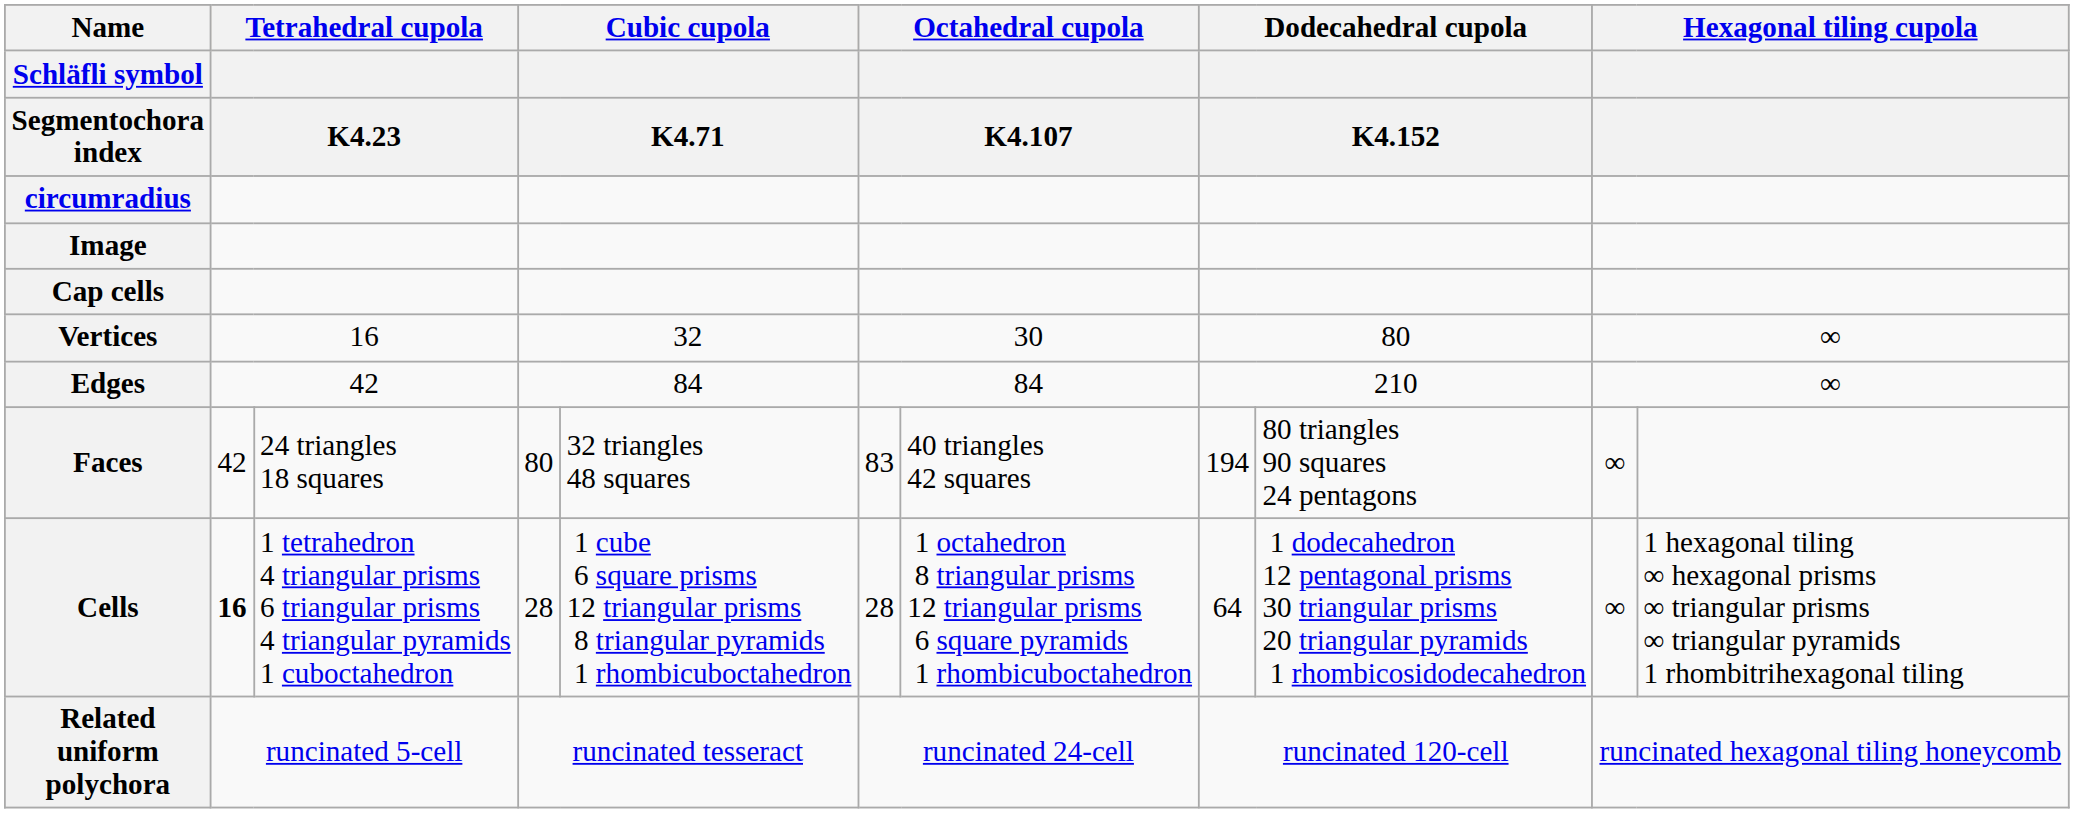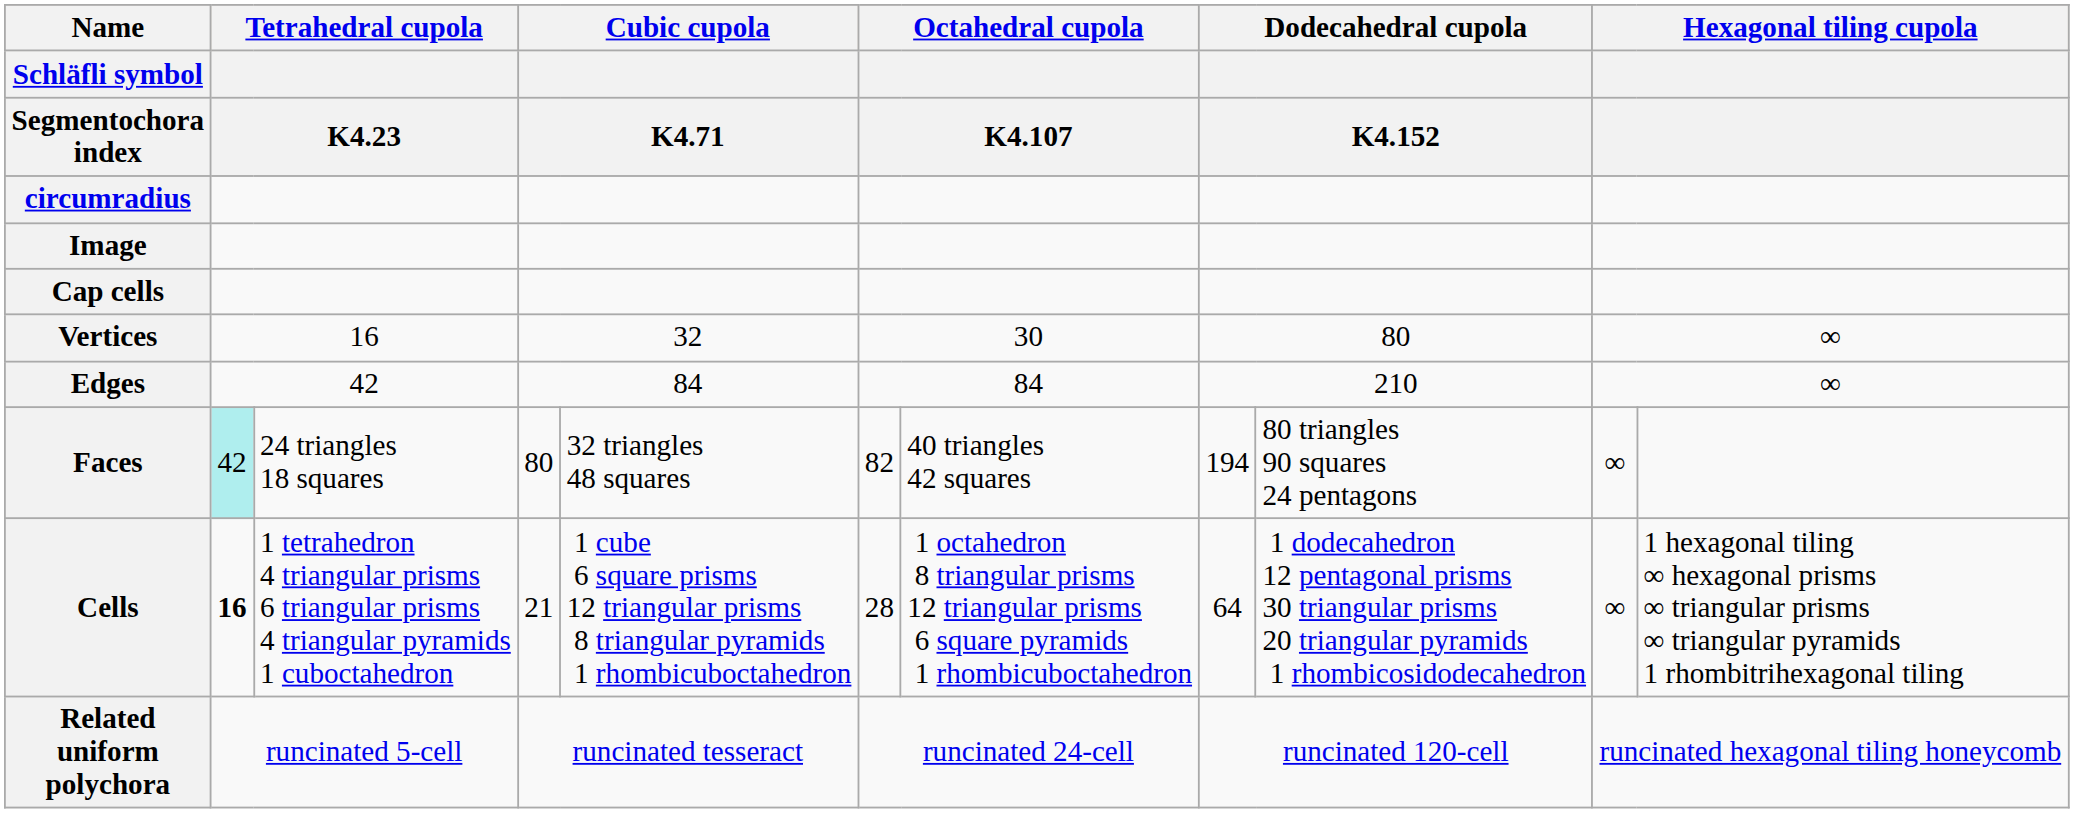 <table class="wikitable">
 <tr style="background-color: #e7dcc3;">
 <th>Name</th>
 <th colspan="2"><a href='#'>Tetrahedral cupola</a></th>
 <th colspan="2"><a href='#'>Cubic cupola</a></th>
 <th colspan="2"><a href='#'>Octahedral cupola</a></th>
 <th colspan="2">Dodecahedral cupola</th>
 <th colspan="2"><a href='#'>Hexagonal tiling cupola</a><br></th>
 </tr>
 <tr align=center>
 <th><a href='#'>Schläfli symbol</a></th>
 <th colspan=2></th>
 <th colspan=2></th>
 <th colspan=2></th>
 <th colspan=2></th>
 <th colspan=2></th>
 </tr>
 <tr align=center>
 <th>Segmentochora<br>index</th>
 <th colspan="2">K4.23</th>
 <th colspan="2">K4.71</th>
 <th colspan="2">K4.107</th>
 <th colspan="2">K4.152</th>
 <th colspan="2"></th>
 </tr>
 <tr align=center>
 <th><a href='#'>circumradius</a></th>
 <td colspan="2"></td>
 <td colspan="2"></td>
 <td colspan="2"></td>
 <td colspan="2"></td>
 <td colspan="2"></td>
 </tr>
 <tr align=center>
 <th>Image</th>
 <td colspan="2"></td>
 <td colspan="2"></td>
 <td colspan="2"></td>
 <td colspan="2"></td>
 <td colspan="2"></td>
 </tr>
 <tr align=center>
 <th>Cap cells</th>
 <td colspan="2"></td>
 <td colspan="2"></td>
 <td colspan="2"></td>
 <td colspan="2"></td>
 <td colspan="2"><br></td>
 </tr>
 <tr align=center>
 <th>Vertices</th>
 <td colspan="2">16</td>
 <td colspan="2">32</td>
 <td colspan="2">30</td>
 <td colspan="2">80</td>
 <td colspan="2">∞<br></td>
 </tr>
 <tr align=center>
 <th>Edges</th>
 <td colspan="2">42</td>
 <td colspan="2">84</td>
 <td colspan="2">84</td>
 <td colspan="2">210</td>
 <td colspan="2">∞<br></td>
 </tr>
 <tr>
 <th>Faces</th>
-<td align=center>42</td>
+<td align=center style="background: paleturquoise;">42</td>
 <td>24 triangles<br>18 squares</td>
 <td align=center>80</td>
 <td>32 triangles<br>48 squares</td>
-<td align=center>83</td>
+<td align=center>82</td>
 <td>40 triangles<br>42 squares</td>
 <td align=center>194</td>
 <td>80 triangles<br>90 squares<br>24 pentagons</td>
 <td align=center>∞</td>
 <td><br></td>
 </tr>
 <tr>
 <th>Cells</th>
 <td align=center><strong>16</strong></td>
 <td>1 <a href='#'>tetrahedron</a><br>4 <a href='#'>triangular prisms</a><br>6 <a href='#'>triangular prisms</a><br>4 <a href='#'>triangular pyramids</a><br>1 <a href='#'>cuboctahedron</a></td>
-<td align=center>28</td>
+<td align=center>21</td>
 <td> 1 <a href='#'>cube</a><br> 6 <a href='#'>square prisms</a><br>12 <a href='#'>triangular prisms</a><br> 8 <a href='#'>triangular pyramids</a><br> 1 <a href='#'>rhombicuboctahedron</a></td>
 <td align=center>28</td>
 <td> 1 <a href='#'>octahedron</a><br> 8 <a href='#'>triangular prisms</a><br>12 <a href='#'>triangular prisms</a><br> 6 <a href='#'>square pyramids</a><br> 1 <a href='#'>rhombicuboctahedron</a></td>
 <td align=center>64</td>
 <td> 1 <a href='#'>dodecahedron</a><br>12 <a href='#'>pentagonal prisms</a><br>30 <a href='#'>triangular prisms</a><br>20 <a href='#'>triangular pyramids</a><br> 1 <a href='#'>rhombicosidodecahedron</a></td>
 <td align=center>∞</td>
 <td>1 hexagonal tiling<br>∞ hexagonal prisms<br>∞ triangular prisms<br>∞ triangular pyramids<br>1 rhombitrihexagonal tiling<br></td>
 </tr>
 <tr align=center>
 <th>Related<br>uniform<br>polychora</th>
 <td colspan="2"><a href='#'>runcinated 5-cell</a><br></td>
 <td colspan="2"><a href='#'>runcinated tesseract</a><br></td>
 <td colspan="2"><a href='#'>runcinated 24-cell</a><br></td>
 <td colspan="2"><a href='#'>runcinated 120-cell</a><br></td>
 <td colspan="2"><a href='#'>runcinated hexagonal tiling honeycomb</a><br></td>
 </tr>
 </table>
